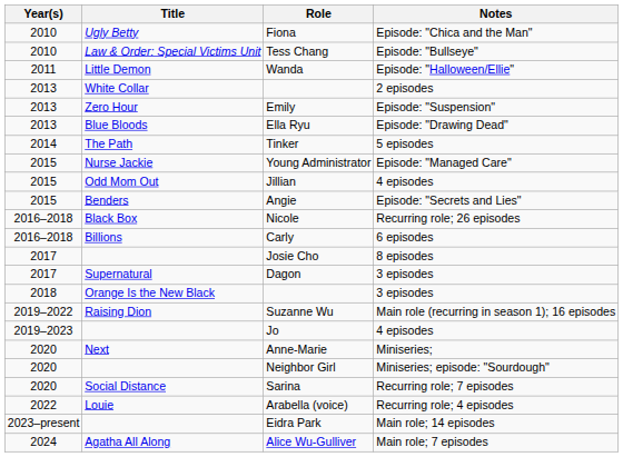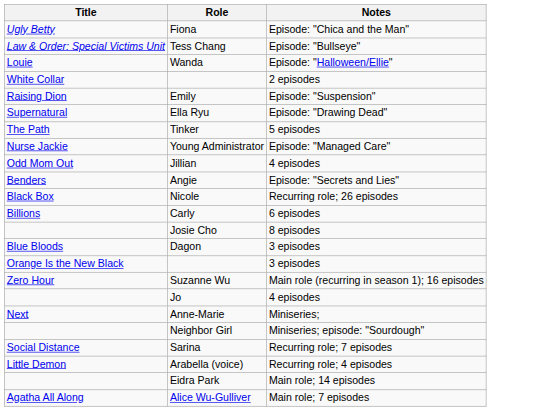 <table class="wikitable plainrowheaders sortable">
 <tr>
-<th>Year(s)</th>
 <th>Title</th>
 <th>Role</th>
 <th class="unsortable">Notes</th>
 </tr>
 <tr>
-<td style="text-align:center;">2010</td>
 <td><em><a href='#'>Ugly Betty</a></em></td>
 <td>Fiona</td>
 <td>Episode: "Chica and the Man"</td>
 </tr>
 <tr>
-<td style="text-align:center;">2010</td>
 <td><em><a href='#'>Law & Order: Special Victims Unit</a></td>
 <td>Tess Chang</td>
 <td>Episode: "Bullseye"</td>
 </tr>
 <tr>
-<td style="text-align:center;">2011</td>
-<td></em><a href='#'>Little Demon</a><em></td>
+<td></em><a href='#'>Louie</a><em></td>
 <td>Wanda</td>
 <td>Episode: "<a href='#'>Halloween/Ellie</a>"</td>
 </tr>
 <tr>
-<td style="text-align:center;">2013</td>
 <td></em><a href='#'>White Collar</a><em></td>
 <td></td>
 <td>2 episodes</td>
 </tr>
 <tr>
-<td style="text-align:center;">2013</td>
-<td></em><a href='#'>Zero Hour</a><em></td>
+<td></em><a href='#'>Raising Dion</a><em></td>
 <td>Emily</td>
 <td>Episode: "Suspension"</td>
 </tr>
 <tr>
-<td style="text-align:center;">2013</td>
-<td></em><a href='#'>Blue Bloods</a><em></td>
+<td></em><a href='#'>Supernatural</a><em></td>
 <td>Ella Ryu</td>
 <td>Episode: "Drawing Dead"</td>
 </tr>
 <tr>
-<td style="text-align:center;">2014</td>
 <td></em><a href='#'>The Path</a><em></td>
 <td>Tinker</td>
 <td>5 episodes</td>
 </tr>
 <tr>
-<td style="text-align:center;">2015</td>
 <td></em><a href='#'>Nurse Jackie</a><em></td>
 <td>Young Administrator</td>
 <td>Episode: "Managed Care"</td>
 </tr>
 <tr>
-<td style="text-align:center;">2015</td>
 <td></em><a href='#'>Odd Mom Out</a><em></td>
 <td>Jillian</td>
 <td>4 episodes</td>
 </tr>
 <tr>
-<td style="text-align:center;">2015</td>
 <td></em><a href='#'>Benders</a><em></td>
 <td>Angie</td>
 <td>Episode: "Secrets and Lies"</td>
 </tr>
 <tr>
-<td style="text-align:center;">2016–2018</td>
 <td></em><a href='#'>Black Box</a><em></td>
 <td>Nicole</td>
 <td>Recurring role; 26 episodes</td>
 </tr>
 <tr>
-<td style="text-align:center;">2016–2018</td>
 <td></em><a href='#'>Billions</a><em></td>
 <td>Carly</td>
 <td>6 episodes</td>
 </tr>
 <tr>
-<td style="text-align:center;">2017</td>
 <td></em><em></td>
 <td>Josie Cho</td>
 <td>8 episodes</td>
 </tr>
 <tr>
-<td style="text-align:center;">2017</td>
-<td></em><a href='#'>Supernatural</a><em></td>
+<td></em><a href='#'>Blue Bloods</a><em></td>
 <td>Dagon</td>
 <td>3 episodes</td>
 </tr>
 <tr>
-<td style="text-align:center;">2018</td>
 <td></em><a href='#'>Orange Is the New Black</a><em></td>
 <td></td>
 <td>3 episodes</td>
 </tr>
 <tr>
-<td style="text-align:center;">2019–2022</td>
-<td></em><a href='#'>Raising Dion</a><em></td>
+<td></em><a href='#'>Zero Hour</a><em></td>
 <td>Suzanne Wu</td>
 <td>Main role (recurring in season 1); 16 episodes</td>
 </tr>
 <tr>
-<td style="text-align:center;">2019–2023</td>
 <td></em><em></td>
 <td>Jo</td>
 <td>4 episodes</td>
 </tr>
 <tr>
-<td style="text-align:center;">2020</td>
 <td></em><a href='#'>Next</a><em></td>
 <td>Anne-Marie</td>
 <td>Miniseries; </td>
 </tr>
 <tr>
-<td style="text-align:center;">2020</td>
 <td></em><em></td>
 <td>Neighbor Girl</td>
 <td>Miniseries; episode: "Sourdough"</td>
 </tr>
 <tr>
-<td style="text-align:center;">2020</td>
 <td></em><a href='#'>Social Distance</a><em></td>
 <td>Sarina</td>
 <td>Recurring role; 7 episodes</td>
 </tr>
 <tr>
-<td style="text-align:center;">2022</td>
-<td></em><a href='#'>Louie</a><em></td>
+<td></em><a href='#'>Little Demon</a><em></td>
 <td>Arabella (voice)</td>
 <td>Recurring role; 4 episodes</td>
 </tr>
 <tr>
-<td style="text-align:center;">2023–present</td>
 <td></em><em></td>
 <td>Eidra Park</td>
 <td>Main role; 14 episodes</td>
 </tr>
 <tr>
-<td style="text-align:center;">2024</td>
 <td></em><a href='#'>Agatha All Along</a><em></td>
 <td><a href='#'>Alice Wu-Gulliver</a></td>
 <td>Main role; 7 episodes</td>
 </tr>
 </table>
